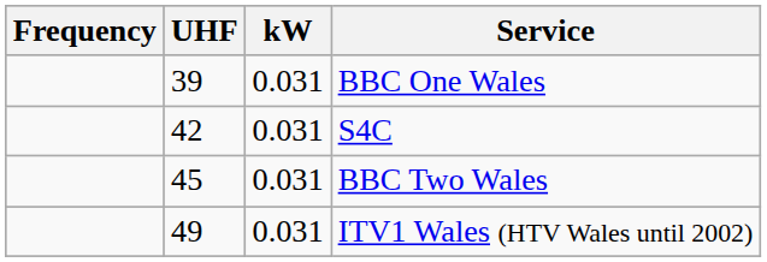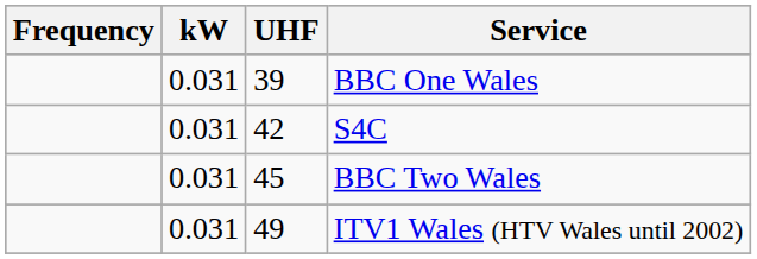 <table class="wikitable sortable">
 <tr>
 <th>Frequency</th>
+<th>kW</th>
 <th>UHF</th>
-<th>kW</th>
 <th>Service</th>
 </tr>
 <tr>
 <td></td>
+<td>0.031</td>
 <td>39</td>
-<td>0.031</td>
 <td><a href='#'>BBC One Wales</a></td>
 </tr>
 <tr>
 <td></td>
+<td>0.031</td>
 <td>42</td>
-<td>0.031</td>
 <td><a href='#'>S4C</a></td>
 </tr>
 <tr>
 <td></td>
+<td>0.031</td>
 <td>45</td>
-<td>0.031</td>
 <td><a href='#'>BBC Two Wales</a></td>
 </tr>
 <tr>
 <td></td>
+<td>0.031</td>
 <td>49</td>
-<td>0.031</td>
 <td><a href='#'>ITV1 Wales</a> <small>(HTV Wales until 2002)</small></td>
 </tr>
 </table>
